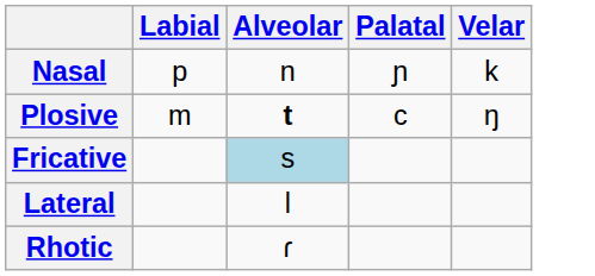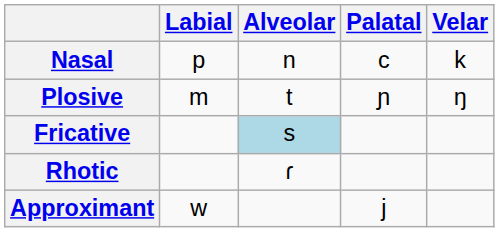 <table class="wikitable" style="text-align:center">
 <tr>
 <th></th>
 <th><a href='#'>Labial</a></th>
 <th><a href='#'>Alveolar</a></th>
 <th><a href='#'>Palatal</a></th>
 <th><a href='#'>Velar</a></th>
 </tr>
 <tr>
 <th><a href='#'>Nasal</a></th>
 <td>p</td>
 <td>n</td>
-<td>ɲ</td>
+<td>c</td>
 <td>k</td>
 </tr>
 <tr>
 <th><a href='#'>Plosive</a></th>
 <td>m</td>
-<td><strong>t</strong></td>
-<td>c</td>
+<td>t</td>
+<td>ɲ</td>
 <td>ŋ</td>
 </tr>
 <tr>
 <th><a href='#'>Fricative</a></th>
 <td></td>
 <td style="background: lightblue;">s</td>
 <td></td>
 <td></td>
 </tr>
 <tr>
-<th><a href='#'>Lateral</a></th>
-<td></td>
-<td>l</td>
-<td></td>
-<td></td>
-</tr>
-<tr>
 <th><a href='#'>Rhotic</a></th>
 <td></td>
 <td>ɾ</td>
 <td></td>
 <td></td>
 </tr>
+<tr>
+<th><a href='#'>Approximant</a></th>
+<td>w</td>
+<td></td>
+<td>j</td>
+<td></td>
+</tr>
 </table>
